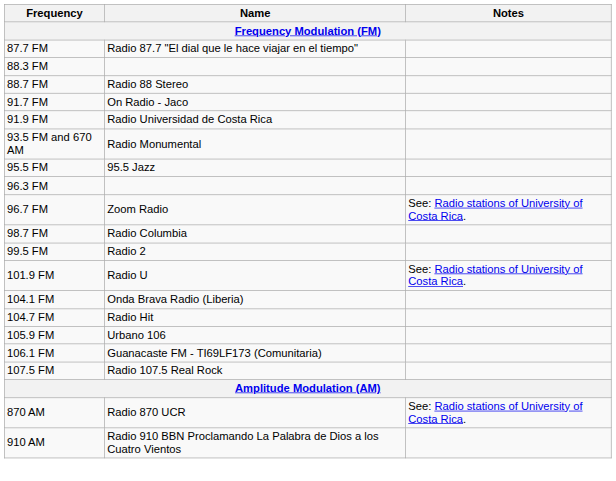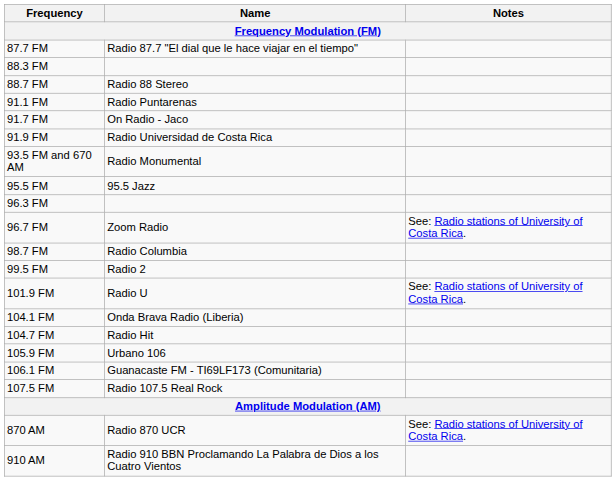 <table class="wikitable">
 <tr>
 <th>Frequency</th>
 <th>Name</th>
 <th>Notes</th>
 </tr>
 <tr>
 <th colspan="3"><a href='#'>Frequency Modulation (FM)</a></th>
 </tr>
 <tr>
 <td>87.7 FM</td>
 <td>Radio 87.7 "El dial que le hace viajar en el tiempo"</td>
 <td></td>
 </tr>
 <tr>
 <td>88.3 FM</td>
 <td></td>
 <td></td>
 </tr>
 <tr>
 <td>88.7 FM</td>
 <td>Radio 88 Stereo</td>
+<td></td>
+</tr>
+<tr>
+<td>91.1 FM</td>
+<td>Radio Puntarenas</td>
 <td></td>
 </tr>
 <tr>
 <td>91.7 FM</td>
 <td>On Radio - Jaco</td>
 <td></td>
 </tr>
 <tr>
 <td>91.9 FM</td>
 <td>Radio Universidad de Costa Rica</td>
 <td></td>
 </tr>
 <tr>
 <td>93.5 FM and 670 AM</td>
 <td>Radio Monumental</td>
 <td></td>
 </tr>
 <tr>
 <td>95.5 FM</td>
 <td>95.5 Jazz</td>
 <td></td>
 </tr>
 <tr>
 <td>96.3 FM</td>
 <td></td>
 <td></td>
 </tr>
 <tr>
 <td>96.7 FM</td>
 <td>Zoom Radio</td>
 <td>See: <a href='#'>Radio stations of University of Costa Rica</a>.</td>
 </tr>
 <tr>
 <td>98.7 FM</td>
 <td>Radio Columbia</td>
 <td></td>
 </tr>
 <tr>
 <td>99.5 FM</td>
 <td>Radio 2</td>
 <td></td>
 </tr>
 <tr>
 <td>101.9 FM</td>
 <td>Radio U</td>
 <td>See: <a href='#'>Radio stations of University of Costa Rica</a>.</td>
 </tr>
 <tr>
 <td>104.1 FM</td>
 <td>Onda Brava Radio (Liberia)</td>
 <td></td>
 </tr>
 <tr>
 <td>104.7 FM</td>
 <td>Radio Hit</td>
 <td></td>
 </tr>
 <tr>
 <td>105.9 FM</td>
 <td>Urbano 106</td>
 <td></td>
 </tr>
 <tr>
 <td>106.1 FM</td>
 <td>Guanacaste FM - TI69LF173 (Comunitaria)</td>
 <td></td>
 </tr>
 <tr>
 <td>107.5 FM</td>
 <td>Radio 107.5 Real Rock</td>
 <td></td>
 </tr>
 <tr>
 <th colspan="3"><a href='#'>Amplitude Modulation (AM)</a></th>
 </tr>
 <tr>
 <td>870 AM</td>
 <td>Radio 870 UCR</td>
 <td>See: <a href='#'>Radio stations of University of Costa Rica</a>.</td>
 </tr>
 <tr>
 <td>910 AM</td>
 <td>Radio 910 BBN Proclamando La Palabra de Dios a los Cuatro Vientos</td>
 <td></td>
 </tr>
 </table>
